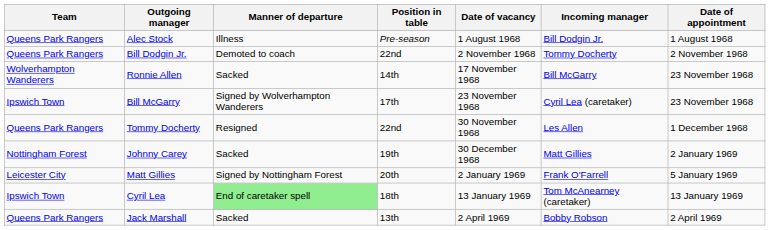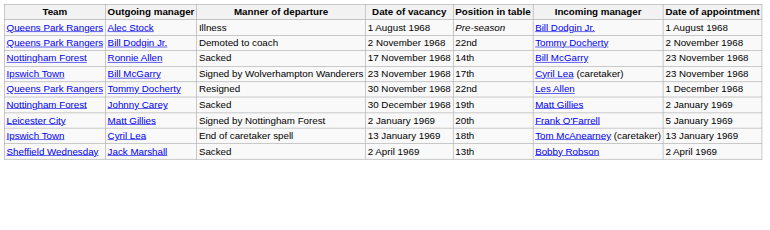 <table class="wikitable">
 <tr>
 <th>Team</th>
 <th>Outgoing manager</th>
 <th>Manner of departure</th>
+<th>Date of vacancy</th>
 <th>Position in table</th>
-<th>Date of vacancy</th>
 <th>Incoming manager</th>
 <th>Date of appointment</th>
 </tr>
 <tr>
 <td><a href='#'>Queens Park Rangers</a></td>
 <td> <a href='#'>Alec Stock</a></td>
 <td>Illness</td>
+<td>1 August 1968</td>
 <td><em>Pre-season</em></td>
-<td>1 August 1968</td>
 <td> <a href='#'>Bill Dodgin Jr.</a></td>
 <td>1 August 1968</td>
 </tr>
 <tr>
 <td><a href='#'>Queens Park Rangers</a></td>
 <td> <a href='#'>Bill Dodgin Jr.</a></td>
 <td>Demoted to coach</td>
+<td>2 November 1968</td>
 <td>22nd</td>
-<td>2 November 1968</td>
 <td> <a href='#'>Tommy Docherty</a></td>
 <td>2 November 1968</td>
 </tr>
 <tr>
-<td><a href='#'>Wolverhampton Wanderers</a></td>
+<td><a href='#'>Nottingham Forest</a></td>
 <td> <a href='#'>Ronnie Allen</a></td>
 <td>Sacked</td>
+<td>17 November 1968</td>
 <td>14th</td>
-<td>17 November 1968</td>
 <td> <a href='#'>Bill McGarry</a></td>
 <td>23 November 1968</td>
 </tr>
 <tr>
 <td><a href='#'>Ipswich Town</a></td>
 <td> <a href='#'>Bill McGarry</a></td>
 <td>Signed by Wolverhampton Wanderers</td>
+<td>23 November 1968</td>
 <td>17th</td>
-<td>23 November 1968</td>
 <td> <a href='#'>Cyril Lea</a> (caretaker)</td>
 <td>23 November 1968</td>
 </tr>
 <tr>
 <td><a href='#'>Queens Park Rangers</a></td>
 <td> <a href='#'>Tommy Docherty</a></td>
 <td>Resigned</td>
+<td>30 November 1968</td>
 <td>22nd</td>
-<td>30 November 1968</td>
 <td> <a href='#'>Les Allen</a></td>
 <td>1 December 1968</td>
 </tr>
 <tr>
 <td><a href='#'>Nottingham Forest</a></td>
 <td> <a href='#'>Johnny Carey</a></td>
 <td>Sacked</td>
+<td>30 December 1968</td>
 <td>19th</td>
-<td>30 December 1968</td>
 <td> <a href='#'>Matt Gillies</a></td>
 <td>2 January 1969</td>
 </tr>
 <tr>
 <td><a href='#'>Leicester City</a></td>
 <td> <a href='#'>Matt Gillies</a></td>
 <td>Signed by Nottingham Forest</td>
+<td>2 January 1969</td>
 <td>20th</td>
-<td>2 January 1969</td>
 <td> <a href='#'>Frank O'Farrell</a></td>
 <td>5 January 1969</td>
 </tr>
 <tr>
 <td><a href='#'>Ipswich Town</a></td>
 <td> <a href='#'>Cyril Lea</a></td>
-<td style="background: lightgreen;">End of caretaker spell</td>
+<td>End of caretaker spell</td>
+<td>13 January 1969</td>
 <td>18th</td>
-<td>13 January 1969</td>
 <td> <a href='#'>Tom McAnearney</a> (caretaker)</td>
 <td>13 January 1969</td>
 </tr>
 <tr>
-<td><a href='#'>Queens Park Rangers</a></td>
+<td><a href='#'>Sheffield Wednesday</a></td>
 <td> <a href='#'>Jack Marshall</a></td>
 <td>Sacked</td>
+<td>2 April 1969</td>
 <td>13th</td>
-<td>2 April 1969</td>
 <td> <a href='#'>Bobby Robson</a></td>
 <td>2 April 1969</td>
 </tr>
 </table>
